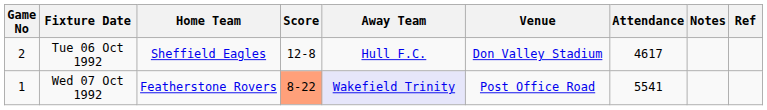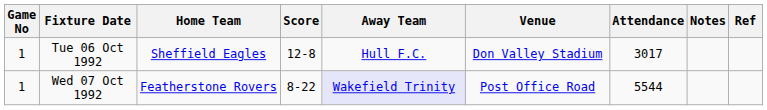 <table class="wikitable" style="text-align:center;">
 <tr>
 <th width=20 abbr="No">Game No</th>
 <th width=100 abbr="Date">Fixture Date</th>
 <th width=150 abbr="Home Team">Home Team</th>
 <th width=20 abbr="Score">Score</th>
 <th width=150 abbr="Away Team">Away Team</th>
 <th width=150 abbr="Venue">Venue</th>
 <th width=30 abbr="Att">Attendance</th>
 <th width=20 abbr="Notes">Notes</th>
 <th width=30 abbr="Ref">Ref</th>
 </tr>
 <tr>
-<td>2</td>
+<td>1</td>
 <td>Tue 06 Oct 1992</td>
 <td><a href='#'>Sheffield Eagles</a></td>
 <td>12-8</td>
 <td><a href='#'>Hull F.C.</a></td>
 <td><a href='#'>Don Valley Stadium</a></td>
-<td>4617</td>
+<td>3017</td>
 <td></td>
 <td></td>
 </tr>
 <tr>
 <td>1</td>
 <td>Wed 07 Oct 1992</td>
 <td><a href='#'>Featherstone Rovers</a></td>
-<td style="background: lightsalmon;">8-22</td>
+<td>8-22</td>
 <td style="background: lavender;"><a href='#'>Wakefield Trinity</a></td>
 <td><a href='#'>Post Office Road</a></td>
-<td>5541</td>
+<td>5544</td>
 <td></td>
 <td></td>
 </tr>
 </table>
